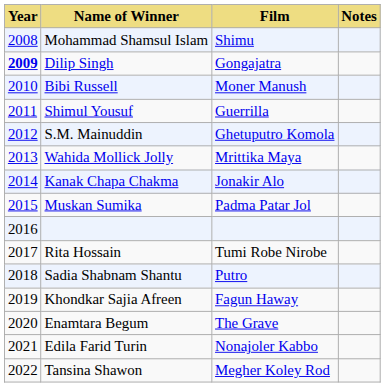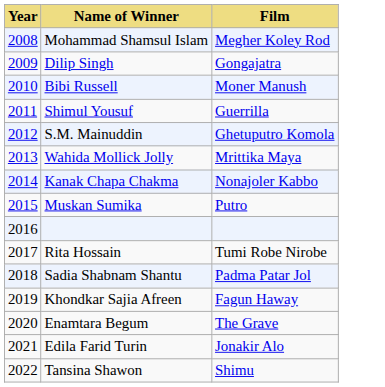 <table class="wikitable">
 <tr>
 <th style="background:#EEDD82;">Year</th>
 <th style="background:#EEDD82;">Name of Winner</th>
 <th style="background:#EEDD82;">Film</th>
-<th style="background:#EEDD82;">Notes</th>
 </tr>
 <tr bgcolor=#edf3fe>
 <td><a href='#'>2008</a></td>
 <td>Mohammad Shamsul Islam</td>
-<td><a href='#'>Shimu</a></td>
-<td></td>
+<td><a href='#'>Megher Koley Rod</a></td>
 </tr>
 <tr>
-<td><strong><a href='#'>2009</a></strong></td>
+<td><a href='#'>2009</a></td>
 <td><a href='#'>Dilip Singh</a></td>
 <td><a href='#'>Gongajatra</a></td>
-<td></td>
 </tr>
 <tr bgcolor=#edf3fe>
 <td><a href='#'>2010</a></td>
 <td><a href='#'>Bibi Russell</a></td>
 <td><a href='#'>Moner Manush</a></td>
-<td></td>
 </tr>
 <tr>
 <td><a href='#'>2011</a></td>
 <td><a href='#'>Shimul Yousuf</a></td>
 <td><a href='#'>Guerrilla</a></td>
-<td></td>
 </tr>
 <tr bgcolor=#edf3fe>
 <td><a href='#'>2012</a></td>
 <td>S.M. Mainuddin</td>
 <td><a href='#'>Ghetuputro Komola</a></td>
-<td></td>
 </tr>
 <tr>
 <td><a href='#'>2013</a></td>
 <td><a href='#'>Wahida Mollick Jolly</a></td>
 <td><a href='#'>Mrittika Maya</a></td>
-<td></td>
 </tr>
 <tr bgcolor=#edf3fe>
 <td><a href='#'>2014</a></td>
 <td><a href='#'>Kanak Chapa Chakma</a></td>
-<td><a href='#'>Jonakir Alo</a></td>
-<td></td>
+<td><a href='#'>Nonajoler Kabbo</a></td>
 </tr>
 <tr>
 <td><a href='#'>2015</a></td>
 <td><a href='#'>Muskan Sumika</a></td>
-<td><a href='#'>Padma Patar Jol</a></td>
-<td></td>
+<td><a href='#'>Putro</a></td>
 </tr>
 <tr bgcolor=#edf3fe>
 <td>2016</td>
-<td></td>
 <td></td>
 <td></td>
 </tr>
 <tr>
 <td>2017</td>
 <td>Rita Hossain</td>
 <td>Tumi Robe Nirobe</td>
-<td></td>
 </tr>
 <tr bgcolor=#edf3fe>
 <td>2018</td>
 <td>Sadia Shabnam Shantu</td>
-<td><a href='#'>Putro</a></td>
-<td></td>
+<td><a href='#'>Padma Patar Jol</a></td>
 </tr>
 <tr>
 <td>2019</td>
 <td>Khondkar Sajia Afreen</td>
 <td><a href='#'>Fagun Haway</a></td>
-<td></td>
 </tr>
 <tr>
 <td>2020</td>
 <td>Enamtara Begum</td>
 <td><a href='#'>The Grave</a></td>
-<td></td>
 </tr>
 <tr>
 <td>2021</td>
 <td>Edila Farid Turin</td>
-<td><a href='#'>Nonajoler Kabbo</a></td>
-<td></td>
+<td><a href='#'>Jonakir Alo</a></td>
 </tr>
 <tr>
 <td>2022</td>
 <td>Tansina Shawon</td>
-<td><a href='#'>Megher Koley Rod</a></td>
-<td></td>
+<td><a href='#'>Shimu</a></td>
 </tr>
 </table>
